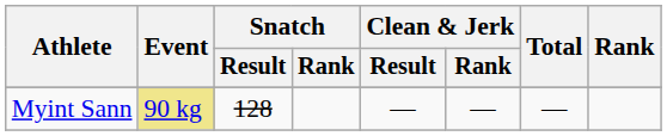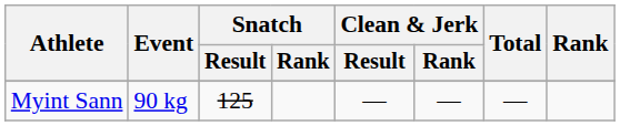 <table class="wikitable" style="font-size:90%">
 <tr>
 <th rowspan="2">Athlete</th>
 <th rowspan="2">Event</th>
 <th colspan="2">Snatch</th>
 <th colspan="2">Clean & Jerk</th>
 <th rowspan="2">Total</th>
 <th rowspan="2">Rank</th>
 </tr>
 <tr style="font-size:95%">
 <th>Result</th>
 <th>Rank</th>
 <th>Result</th>
 <th>Rank</th>
 </tr>
 <tr align=center>
 </tr>
 <tr align=center>
 <td align=left><a href='#'>Myint Sann</a></td>
-<td style="background: khaki; text-align:left;"><a href='#'>90 kg</a></td>
-<td><s>128</s></td>
+<td style="text-align:left;"><a href='#'>90 kg</a></td>
+<td><s>125</s></td>
 <td></td>
 <td>—</td>
 <td>—</td>
 <td>—</td>
 <td></td>
 </tr>
 </table>
